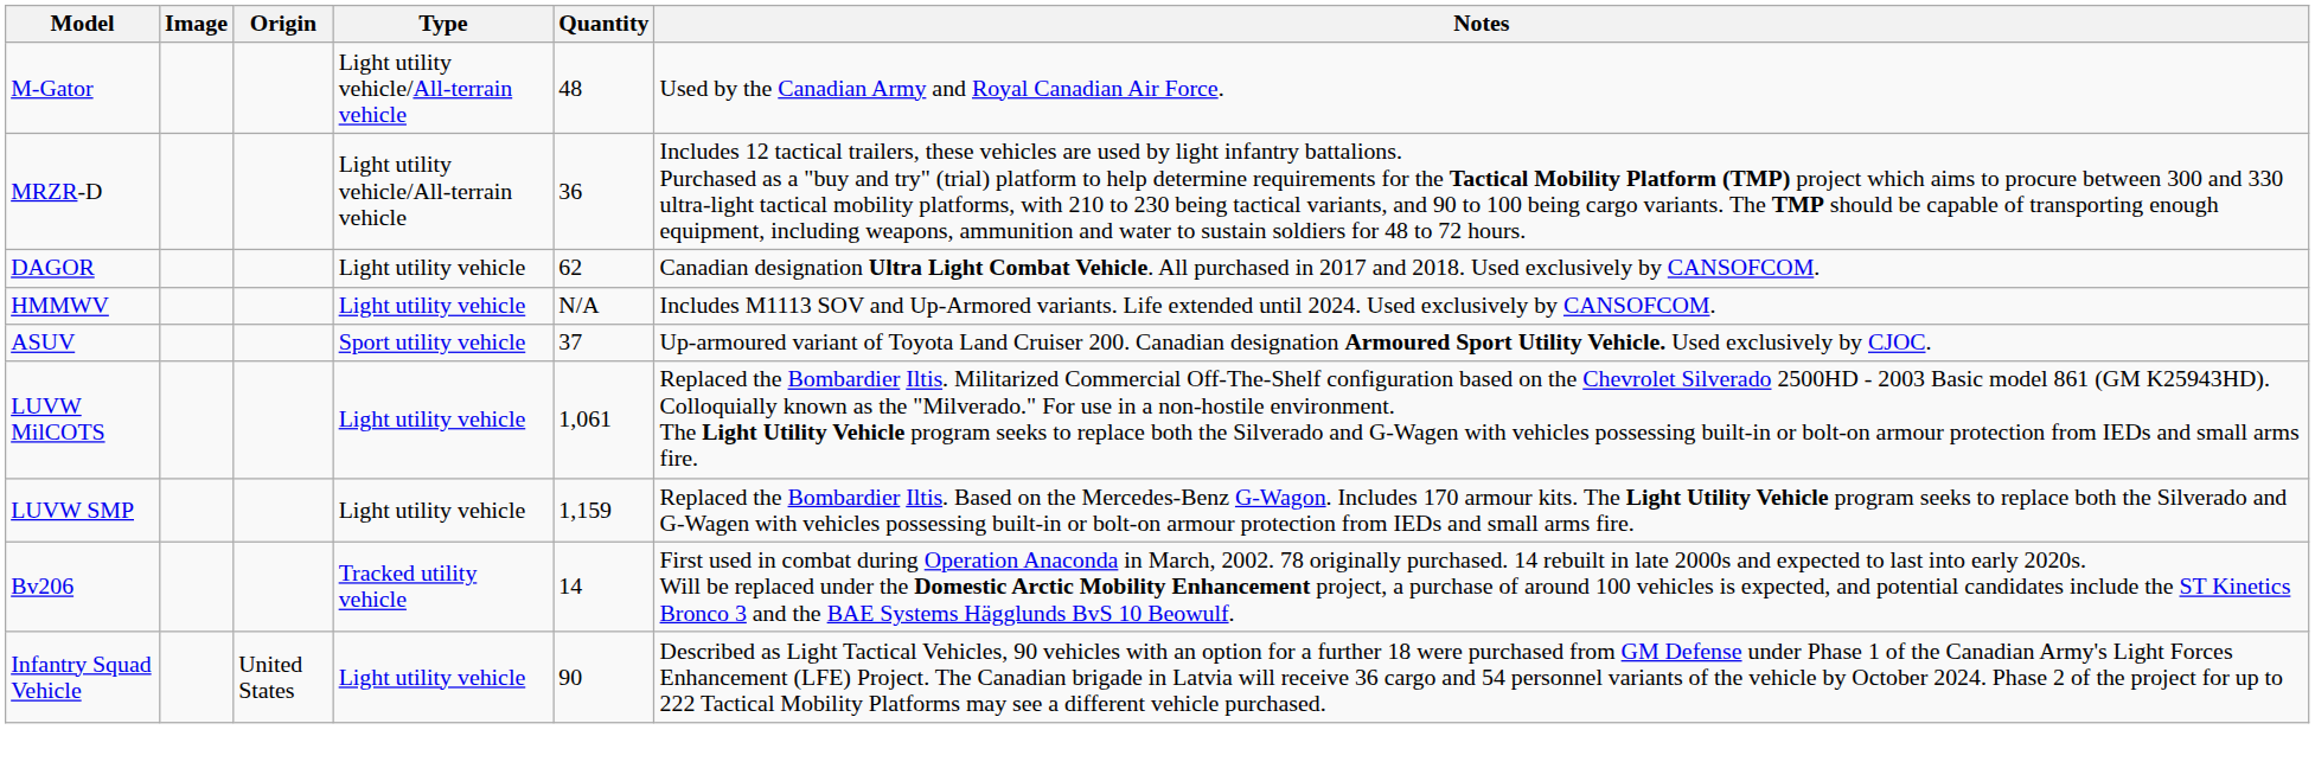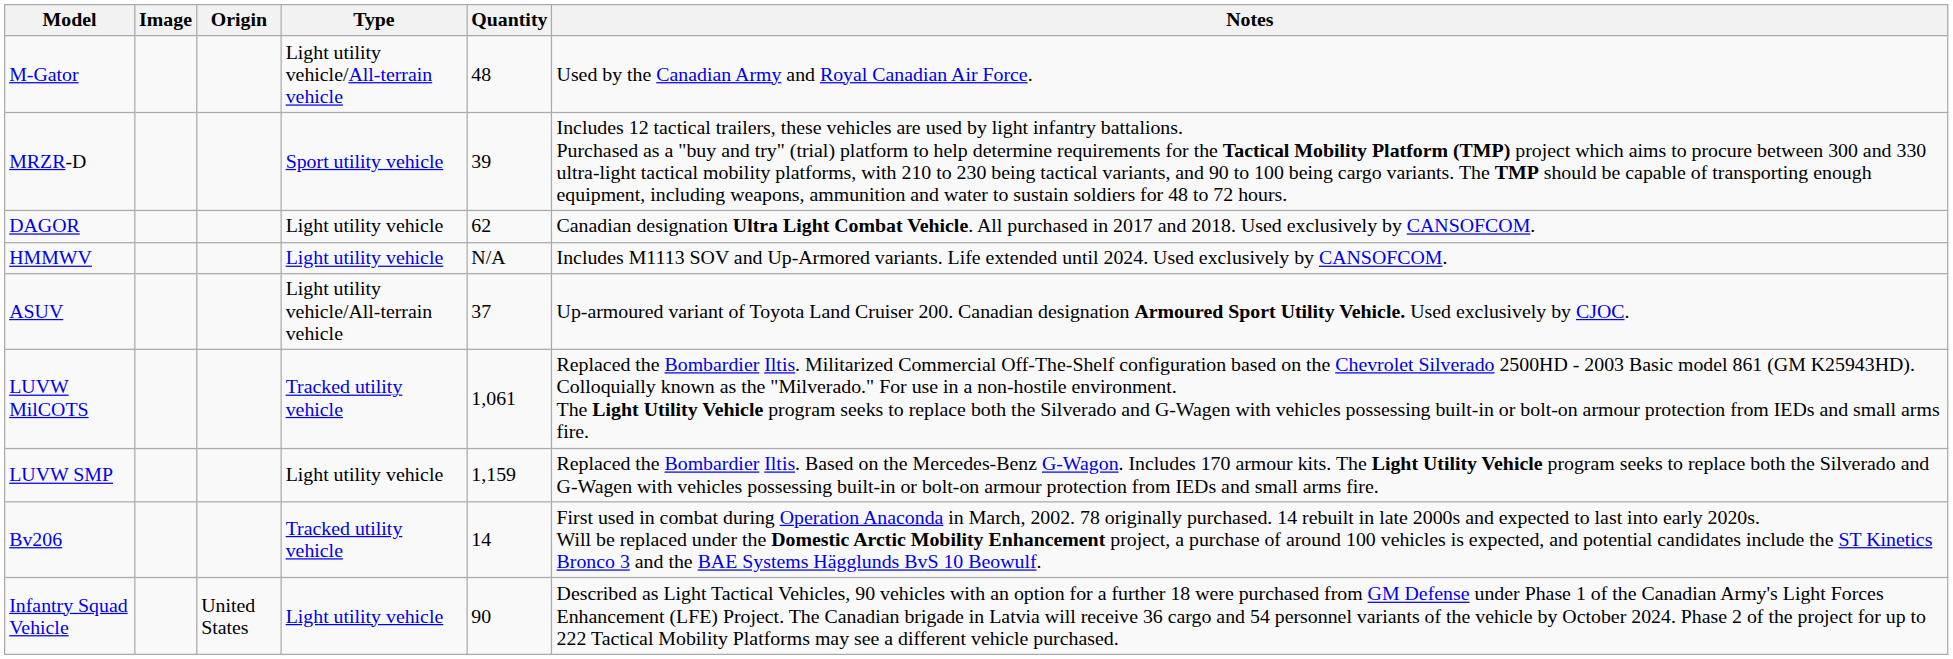 <table class="wikitable">
 <tr>
 <th>Model</th>
 <th>Image</th>
 <th>Origin</th>
 <th>Type</th>
 <th>Quantity</th>
 <th>Notes</th>
 </tr>
 <tr>
 <td><a href='#'>M-Gator</a></td>
 <td></td>
 <td></td>
 <td>Light utility vehicle/<a href='#'>All-terrain vehicle</a></td>
 <td>48</td>
 <td>Used by the <a href='#'>Canadian Army</a> and <a href='#'>Royal Canadian Air Force</a>.</td>
 </tr>
 <tr>
 <td><a href='#'>MRZR</a>-D</td>
 <td></td>
 <td></td>
-<td>Light utility vehicle/All-terrain vehicle</td>
-<td>36</td>
+<td><a href='#'>Sport utility vehicle</a></td>
+<td>39</td>
 <td>Includes 12 tactical trailers, these vehicles are used by light infantry battalions.<br>Purchased as a "buy and try" (trial) platform to help determine requirements for the <strong>Tactical Mobility Platform (TMP)</strong> project which aims to procure between 300 and 330 ultra-light tactical mobility platforms, with 210 to 230 being tactical variants, and 90 to 100 being cargo variants. The <strong>TMP</strong> should be capable of transporting enough equipment, including weapons, ammunition and water to sustain soldiers for 48 to 72 hours.</td>
 </tr>
 <tr>
 <td><a href='#'>DAGOR</a></td>
 <td></td>
 <td></td>
 <td>Light utility vehicle</td>
 <td>62</td>
 <td>Canadian designation <strong>Ultra Light Combat Vehicle</strong>. All purchased in 2017 and 2018. Used exclusively by <a href='#'>CANSOFCOM</a>.</td>
 </tr>
 <tr>
 <td><a href='#'>HMMWV</a></td>
 <td></td>
 <td></td>
 <td><a href='#'>Light utility vehicle</a></td>
 <td>N/A</td>
 <td>Includes M1113 SOV and Up-Armored variants. Life extended until 2024. Used exclusively by <a href='#'>CANSOFCOM</a>.</td>
 </tr>
 <tr>
 <td><a href='#'>ASUV</a></td>
 <td></td>
 <td></td>
-<td><a href='#'>Sport utility vehicle</a></td>
+<td>Light utility vehicle/All-terrain vehicle</td>
 <td>37</td>
 <td>Up-armoured variant of Toyota Land Cruiser 200. Canadian designation <strong>Armoured Sport Utility Vehicle.</strong> Used exclusively by <a href='#'>CJOC</a>.</td>
 </tr>
 <tr>
 <td><a href='#'>LUVW MilCOTS</a></td>
 <td></td>
 <td></td>
-<td><a href='#'>Light utility vehicle</a></td>
+<td><a href='#'>Tracked utility vehicle</a></td>
 <td>1,061</td>
 <td>Replaced the <a href='#'>Bombardier</a> <a href='#'>Iltis</a>. Militarized Commercial Off-The-Shelf configuration based on the <a href='#'>Chevrolet Silverado</a> 2500HD - 2003 Basic model 861 (GM K25943HD). Colloquially known as the "Milverado." For use in a non-hostile environment.<br>The <strong>Light Utility Vehicle</strong> program seeks to replace both the Silverado and G-Wagen with vehicles possessing built-in or bolt-on armour protection from IEDs and small arms fire.</td>
 </tr>
 <tr>
 <td><a href='#'>LUVW SMP</a></td>
 <td></td>
 <td></td>
 <td>Light utility vehicle</td>
 <td>1,159</td>
 <td>Replaced the <a href='#'>Bombardier</a> <a href='#'>Iltis</a>. Based on the Mercedes-Benz <a href='#'>G-Wagon</a>. Includes 170 armour kits. The <strong>Light Utility Vehicle</strong> program seeks to replace both the Silverado and G-Wagen with vehicles possessing built-in or bolt-on armour protection from IEDs and small arms fire.</td>
 </tr>
 <tr>
 <td><a href='#'>Bv206</a></td>
 <td></td>
 <td></td>
 <td><a href='#'>Tracked utility vehicle</a></td>
 <td>14</td>
 <td>First used in combat during <a href='#'>Operation Anaconda</a> in March, 2002. 78 originally purchased. 14 rebuilt in late 2000s and expected to last into early 2020s.<br>Will be replaced under the <strong>Domestic Arctic Mobility Enhancement</strong> project, a purchase of around 100 vehicles is expected, and potential candidates include the <a href='#'>ST Kinetics Bronco 3</a> and the <a href='#'>BAE Systems Hägglunds BvS 10 Beowulf</a>.</td>
 </tr>
 <tr>
 <td><a href='#'>Infantry Squad Vehicle</a></td>
 <td></td>
 <td> United States</td>
 <td><a href='#'>Light utility vehicle</a></td>
 <td>90</td>
 <td>Described as Light Tactical Vehicles, 90 vehicles with an option for a further 18 were purchased from <a href='#'>GM Defense</a> under Phase 1 of the Canadian Army's Light Forces Enhancement (LFE) Project. The Canadian brigade in Latvia will receive 36 cargo and 54 personnel variants of the vehicle by October 2024. Phase 2 of the project for up to 222 Tactical Mobility Platforms may see a different vehicle purchased.</td>
 </tr>
 </table>
